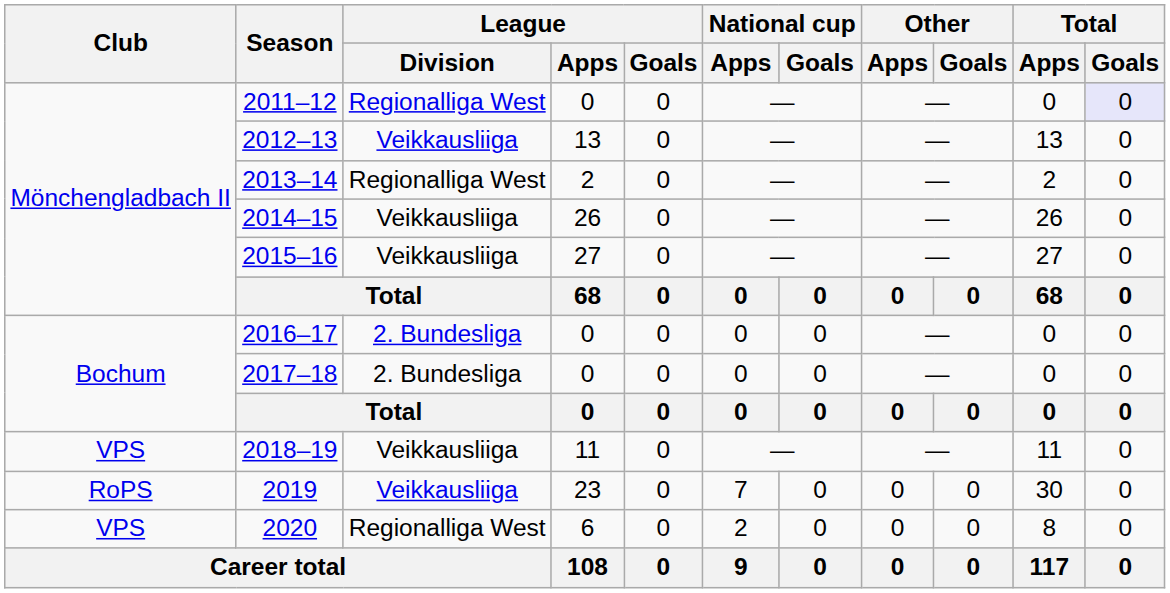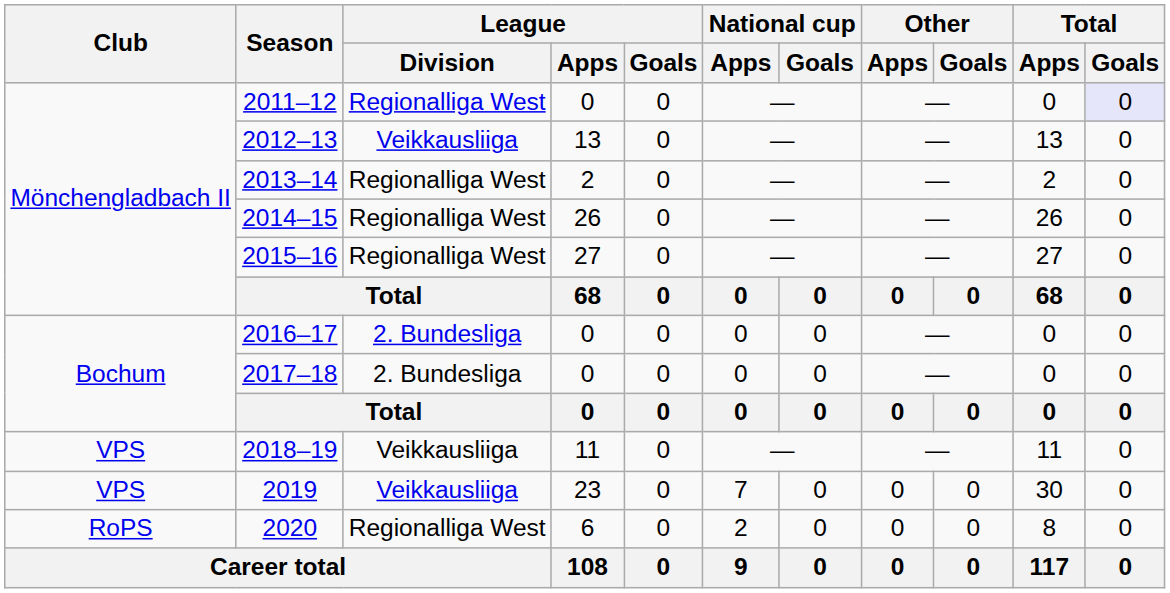 <table class="wikitable" style="text-align: center;">
 <tr>
 <th rowspan="2">Club</th>
 <th rowspan="2">Season</th>
 <th colspan="3">League</th>
 <th colspan="2">National cup</th>
 <th colspan="2">Other</th>
 <th colspan="2">Total</th>
 </tr>
 <tr>
 <th>Division</th>
 <th>Apps</th>
 <th>Goals</th>
 <th>Apps</th>
 <th>Goals</th>
 <th>Apps</th>
 <th>Goals</th>
 <th>Apps</th>
 <th>Goals</th>
 </tr>
 <tr>
 <td rowspan="6"><a href='#'>Mönchengladbach II</a></td>
 <td><a href='#'>2011–12</a></td>
 <td><a href='#'>Regionalliga West</a></td>
 <td>0</td>
 <td>0</td>
 <td colspan="2">—</td>
 <td colspan="2">—</td>
 <td>0</td>
 <td style="background: lavender;">0</td>
 </tr>
 <tr>
 <td><a href='#'>2012–13</a></td>
 <td><a href='#'>Veikkausliiga</a></td>
 <td>13</td>
 <td>0</td>
 <td colspan="2">—</td>
 <td colspan="2">—</td>
 <td>13</td>
 <td>0</td>
 </tr>
 <tr>
 <td><a href='#'>2013–14</a></td>
 <td>Regionalliga West</td>
 <td>2</td>
 <td>0</td>
 <td colspan="2">—</td>
 <td colspan="2">—</td>
 <td>2</td>
 <td>0</td>
 </tr>
 <tr>
 <td><a href='#'>2014–15</a></td>
-<td>Veikkausliiga</td>
+<td>Regionalliga West</td>
 <td>26</td>
 <td>0</td>
 <td colspan="2">—</td>
 <td colspan="2">—</td>
 <td>26</td>
 <td>0</td>
 </tr>
 <tr>
 <td><a href='#'>2015–16</a></td>
-<td>Veikkausliiga</td>
+<td>Regionalliga West</td>
 <td>27</td>
 <td>0</td>
 <td colspan="2">—</td>
 <td colspan="2">—</td>
 <td>27</td>
 <td>0</td>
 </tr>
 <tr>
 <th colspan="2">Total</th>
 <th>68</th>
 <th>0</th>
 <th>0</th>
 <th>0</th>
 <th>0</th>
 <th>0</th>
 <th>68</th>
 <th>0</th>
 </tr>
 <tr>
 <td rowspan="3"><a href='#'>Bochum</a></td>
 <td><a href='#'>2016–17</a></td>
 <td><a href='#'>2. Bundesliga</a></td>
 <td>0</td>
 <td>0</td>
 <td>0</td>
 <td>0</td>
 <td colspan="2">—</td>
 <td>0</td>
 <td>0</td>
 </tr>
 <tr>
 <td><a href='#'>2017–18</a></td>
 <td>2. Bundesliga</td>
 <td>0</td>
 <td>0</td>
 <td>0</td>
 <td>0</td>
 <td colspan="2">—</td>
 <td>0</td>
 <td>0</td>
 </tr>
 <tr>
 <th colspan="2">Total</th>
 <th>0</th>
 <th>0</th>
 <th>0</th>
 <th>0</th>
 <th>0</th>
 <th>0</th>
 <th>0</th>
 <th>0</th>
 </tr>
 <tr>
 <td><a href='#'>VPS</a></td>
 <td><a href='#'>2018–19</a></td>
 <td>Veikkausliiga</td>
 <td>11</td>
 <td>0</td>
 <td colspan="2">—</td>
 <td colspan="2">—</td>
 <td>11</td>
 <td>0</td>
 </tr>
 <tr>
-<td><a href='#'>RoPS</a></td>
+<td><a href='#'>VPS</a></td>
 <td><a href='#'>2019</a></td>
 <td><a href='#'>Veikkausliiga</a></td>
 <td>23</td>
 <td>0</td>
 <td>7</td>
 <td>0</td>
 <td>0</td>
 <td>0</td>
 <td>30</td>
 <td>0</td>
 </tr>
 <tr>
-<td><a href='#'>VPS</a></td>
+<td><a href='#'>RoPS</a></td>
 <td><a href='#'>2020</a></td>
 <td>Regionalliga West</td>
 <td>6</td>
 <td>0</td>
 <td>2</td>
 <td>0</td>
 <td>0</td>
 <td>0</td>
 <td>8</td>
 <td>0</td>
 </tr>
 <tr>
 <th colspan="3">Career total</th>
 <th>108</th>
 <th>0</th>
 <th>9</th>
 <th>0</th>
 <th>0</th>
 <th>0</th>
 <th>117</th>
 <th>0</th>
 </tr>
 </table>
